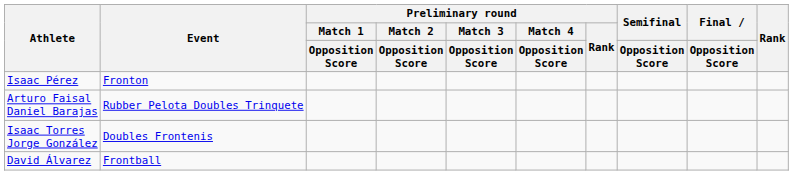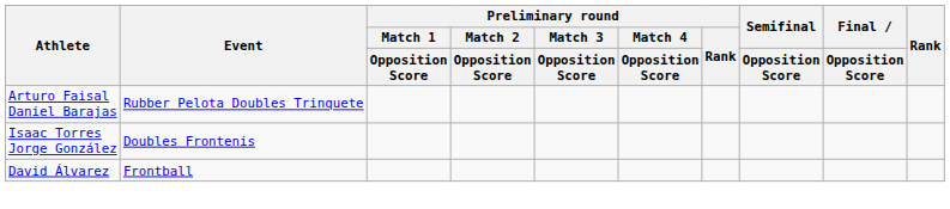 <table class="wikitable" border="1" style="font-size:90%">
 <tr>
 <th rowspan=3>Athlete</th>
 <th rowspan=3>Event</th>
 <th colspan=5>Preliminary round</th>
 <th rowspan=2>Semifinal</th>
 <th rowspan=2>Final / </th>
 <th rowspan=3>Rank</th>
 </tr>
 <tr>
 <th>Match 1</th>
 <th>Match 2</th>
 <th>Match 3</th>
 <th>Match 4</th>
 <th rowspan=2>Rank</th>
 </tr>
 <tr>
 <th>Opposition<br>Score</th>
 <th>Opposition<br>Score</th>
 <th>Opposition<br>Score</th>
 <th>Opposition<br>Score</th>
 <th>Opposition<br>Score</th>
 <th>Opposition<br>Score</th>
-</tr>
-<tr align=center>
-<td align=left><a href='#'>Isaac Pérez</a></td>
-<td align=left><a href='#'>Fronton</a></td>
-<td></td>
-<td></td>
-<td></td>
-<td></td>
-<td></td>
-<td></td>
-<td></td>
-<td></td>
 </tr>
 <tr align=center>
 <td align=left><a href='#'>Arturo Faisal</a><br><a href='#'>Daniel Barajas</a></td>
 <td align=left><a href='#'>Rubber Pelota Doubles Trinquete</a></td>
 <td></td>
 <td></td>
 <td></td>
 <td></td>
 <td></td>
 <td></td>
 <td></td>
 <td></td>
 </tr>
 <tr align=center>
 <td align=left><a href='#'>Isaac Torres</a><br><a href='#'>Jorge González</a></td>
 <td align=left><a href='#'>Doubles Frontenis</a></td>
 <td></td>
 <td></td>
 <td></td>
 <td></td>
 <td></td>
 <td></td>
 <td></td>
 <td></td>
 </tr>
 <tr align=center>
 <td align=left><a href='#'>David Álvarez</a></td>
 <td align=left><a href='#'>Frontball</a></td>
 <td></td>
 <td></td>
 <td></td>
 <td></td>
 <td></td>
 <td></td>
 <td></td>
 <td></td>
 </tr>
 </table>
